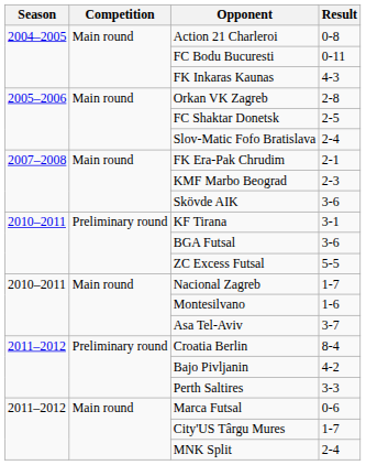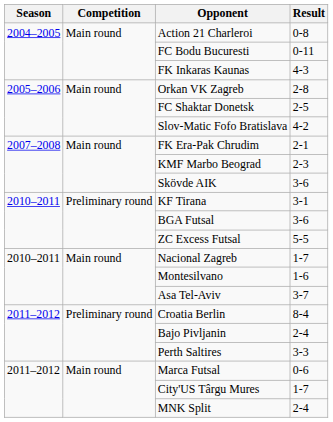 <table class="wikitable">
 <tr>
 <th>Season</th>
 <th>Competition</th>
 <th>Opponent</th>
 <th>Result</th>
 </tr>
 <tr>
 <td rowspan=3 valign="top"><a href='#'>2004–2005</a></td>
 <td rowspan=3 valign="top">Main round</td>
 <td> Action 21 Charleroi</td>
 <td>0-8</td>
 </tr>
 <tr>
 <td> FC Bodu Bucuresti</td>
 <td>0-11</td>
 </tr>
 <tr>
 <td> FK Inkaras Kaunas</td>
 <td>4-3</td>
 </tr>
 <tr>
 <td rowspan=3 valign="top"><a href='#'>2005–2006</a></td>
 <td rowspan=3 valign="top">Main round</td>
 <td> Orkan VK Zagreb</td>
 <td>2-8</td>
 </tr>
 <tr>
 <td> FC Shaktar Donetsk</td>
 <td>2-5</td>
 </tr>
 <tr>
 <td> Slov-Matic Fofo Bratislava</td>
-<td>2-4</td>
+<td>4-2</td>
 </tr>
 <tr>
 <td rowspan=3 valign="top"><a href='#'>2007–2008</a></td>
 <td rowspan=3 valign="top">Main round</td>
 <td> FK Era-Pak Chrudim</td>
 <td>2-1</td>
 </tr>
 <tr>
 <td> KMF Marbo Beograd</td>
 <td>2-3</td>
 </tr>
 <tr>
 <td> Skövde AIK</td>
 <td>3-6</td>
 </tr>
 <tr>
 <td rowspan=3 valign="top"><a href='#'>2010–2011</a></td>
 <td rowspan=3 valign="top">Preliminary round</td>
 <td> KF Tirana</td>
 <td>3-1</td>
 </tr>
 <tr>
 <td> BGA Futsal</td>
 <td>3-6</td>
 </tr>
 <tr>
 <td> ZC Excess Futsal</td>
 <td>5-5</td>
 </tr>
 <tr>
 <td rowspan=3 valign="top">2010–2011</td>
 <td rowspan=3 valign="top">Main round</td>
 <td> Nacional Zagreb</td>
 <td>1-7</td>
 </tr>
 <tr>
 <td> Montesilvano</td>
 <td>1-6</td>
 </tr>
 <tr>
 <td> Asa Tel-Aviv</td>
 <td>3-7</td>
 </tr>
 <tr>
 <td rowspan=3 valign="top"><a href='#'>2011–2012</a></td>
 <td rowspan=3 valign="top">Preliminary round</td>
 <td> Croatia Berlin</td>
 <td>8-4</td>
 </tr>
 <tr>
 <td> Bajo Pivljanin</td>
-<td>4-2</td>
+<td>2-4</td>
 </tr>
 <tr>
 <td> Perth Saltires</td>
 <td>3-3</td>
 </tr>
 <tr>
 <td rowspan=3 valign="top">2011–2012</td>
 <td rowspan=3 valign="top">Main round</td>
 <td> Marca Futsal</td>
 <td>0-6</td>
 </tr>
 <tr>
 <td> City'US Târgu Mures</td>
 <td>1-7</td>
 </tr>
 <tr>
 <td> MNK Split</td>
 <td>2-4</td>
 </tr>
 </table>
